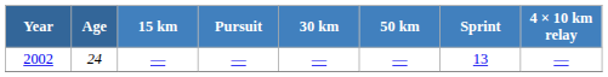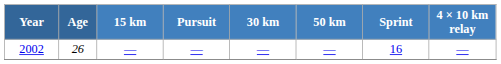 <table class="wikitable" style="font-size:95%; text-align:center; border:grey solid 1px; border-collapse:collapse; background:#ffffff;">
 <tr>
 <th style="background-color:#369; color:white; width:60px;"> Year </th>
 <th style="background-color:#369; color:white; width:40px;"> Age </th>
 <th style="background-color:#4180be; color:white; width:75px;"> 15 km </th>
 <th style="background-color:#4180be; color:white; width:75px;"> Pursuit </th>
 <th style="background-color:#4180be; color:white; width:75px;"> 30 km </th>
 <th style="background-color:#4180be; color:white; width:75px;"> 50 km </th>
 <th style="background-color:#4180be; color:white; width:75px;"> Sprint </th>
 <th style="background-color:#4180be; color:white; width:75px;"> 4 × 10 km <br> relay </th>
 </tr>
 <tr>
 <td><a href='#'>2002</a></td>
-<td><em>24</em></td>
+<td><em>26</em></td>
 <td><a href='#'>—</a></td>
 <td><a href='#'>—</a></td>
 <td><a href='#'>—</a></td>
 <td><a href='#'>—</a></td>
-<td><a href='#'>13</a></td>
+<td><a href='#'>16</a></td>
 <td><a href='#'>—</a></td>
 </tr>
 <tr>
 </tr>
 </table>
